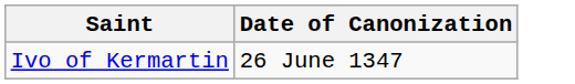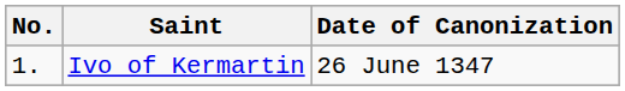 <table class="wikitable">
 <tr>
+<th>No.</th>
 <th>Saint</th>
 <th>Date of Canonization</th>
 </tr>
 <tr>
+<td>1.</td>
 <td><a href='#'>Ivo of Kermartin</a></td>
 <td>26 June 1347</td>
 </tr>
 </table>
